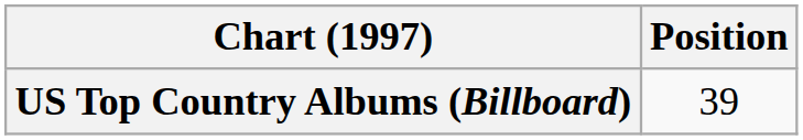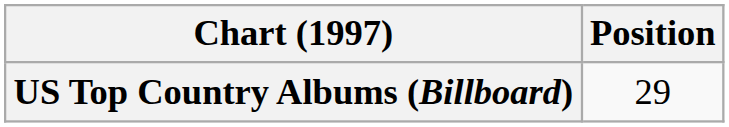 <table class="wikitable plainrowheaders" style="text-align:center">
 <tr>
 <th scope="col">Chart (1997)</th>
 <th scope="col">Position</th>
 </tr>
 <tr>
 <th scope="row">US Top Country Albums (<em>Billboard</em>)</th>
-<td>39</td>
+<td>29</td>
 </tr>
 </table>
